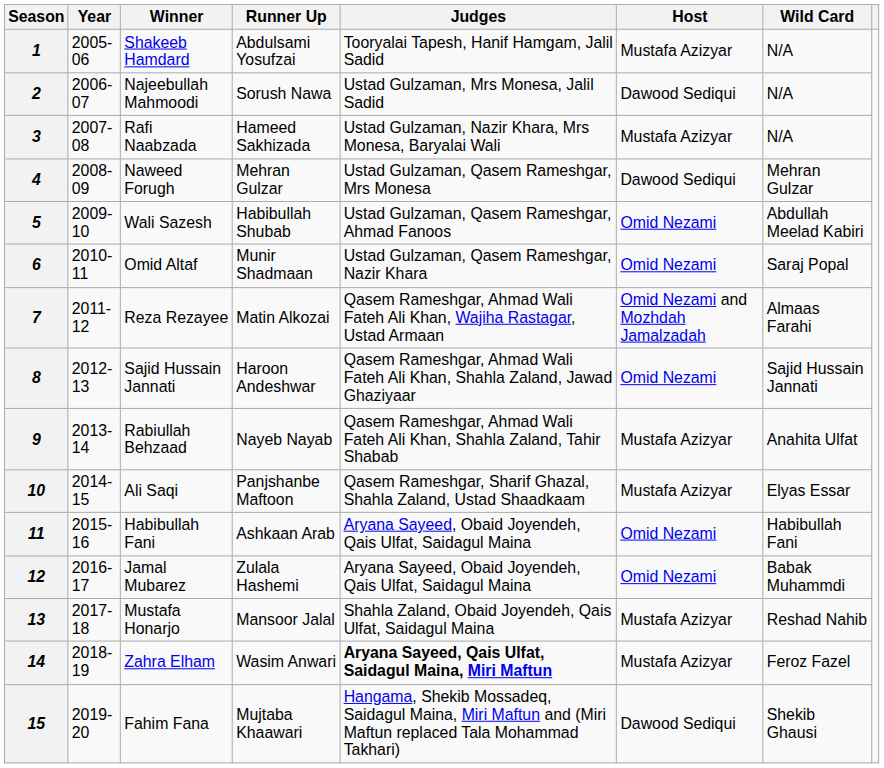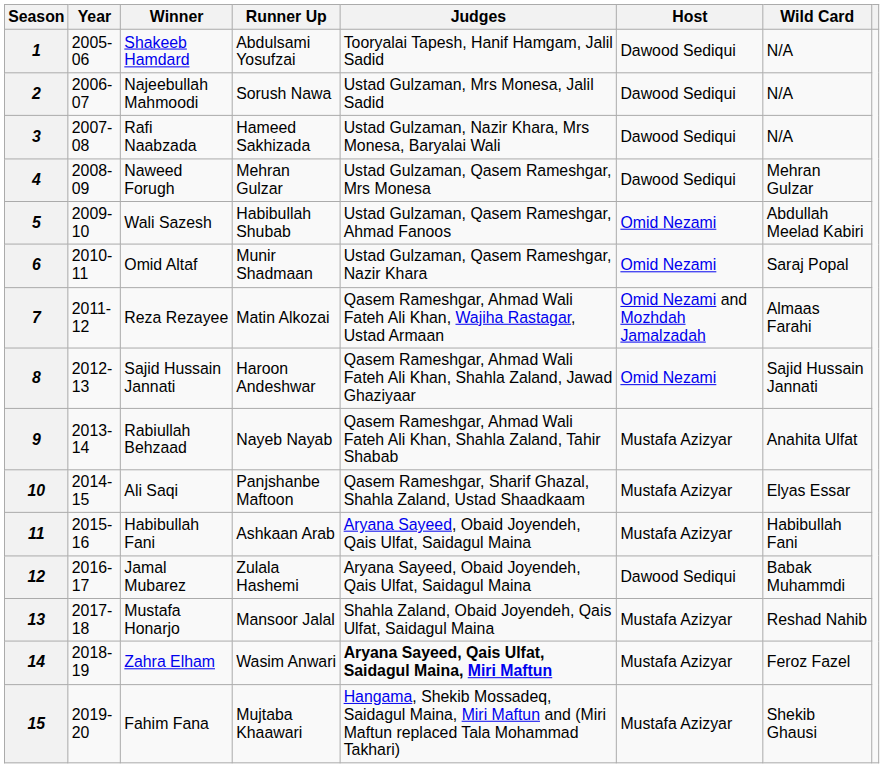 <table class="wikitable plainrowheaders sortable" style="margin-right: 0;">
 <tr>
 <th scope="col">Season</th>
 <th scope="col">Year</th>
 <th scope="col">Winner</th>
 <th scope="col">Runner Up</th>
 <th scope="col">Judges</th>
 <th scope="col">Host</th>
 <th scope="col">Wild Card</th>
 <th scope="col" class="unsortable"></th>
 </tr>
 <tr>
 <th scope="row"><em>1</em></th>
 <td>2005-06</td>
 <td><a href='#'>Shakeeb Hamdard</a></td>
 <td>Abdulsami Yosufzai</td>
 <td>Tooryalai Tapesh, Hanif Hamgam, Jalil Sadid</td>
-<td>Mustafa Azizyar</td>
+<td>Dawood Sediqui</td>
 <td>N/A</td>
 </tr>
 <tr>
 <th scope="row"><em>2</em></th>
 <td>2006-07</td>
 <td>Najeebullah Mahmoodi</td>
 <td>Sorush Nawa</td>
 <td>Ustad Gulzaman, Mrs Monesa, Jalil Sadid</td>
 <td>Dawood Sediqui</td>
 <td>N/A</td>
 </tr>
 <tr>
 <th scope="row"><em>3</em></th>
 <td>2007-08</td>
 <td>Rafi Naabzada</td>
 <td>Hameed Sakhizada</td>
 <td>Ustad Gulzaman, Nazir Khara, Mrs Monesa, Baryalai Wali</td>
-<td>Mustafa Azizyar</td>
+<td>Dawood Sediqui</td>
 <td>N/A</td>
 </tr>
 <tr>
 <th scope="row"><em>4</em></th>
 <td>2008-09</td>
 <td>Naweed Forugh</td>
 <td>Mehran Gulzar</td>
 <td>Ustad Gulzaman, Qasem Rameshgar, Mrs Monesa</td>
 <td>Dawood Sediqui</td>
 <td>Mehran Gulzar</td>
 </tr>
 <tr>
 <th scope="row"><em>5</em></th>
 <td>2009-10</td>
 <td>Wali Sazesh</td>
 <td>Habibullah Shubab</td>
 <td>Ustad Gulzaman, Qasem Rameshgar, Ahmad Fanoos</td>
 <td><a href='#'>Omid Nezami</a></td>
 <td>Abdullah Meelad Kabiri</td>
 </tr>
 <tr>
 <th scope="row"><em>6</em></th>
 <td>2010-11</td>
 <td>Omid Altaf</td>
 <td>Munir Shadmaan</td>
 <td>Ustad Gulzaman, Qasem Rameshgar, Nazir Khara</td>
 <td><a href='#'>Omid Nezami</a></td>
 <td>Saraj Popal</td>
 </tr>
 <tr>
 <th scope="row"><em>7</em></th>
 <td>2011-12</td>
 <td>Reza Rezayee</td>
 <td>Matin Alkozai</td>
 <td>Qasem Rameshgar, Ahmad Wali Fateh Ali Khan, <a href='#'>Wajiha Rastagar</a>, Ustad Armaan</td>
 <td><a href='#'>Omid Nezami</a> and <a href='#'>Mozhdah Jamalzadah</a></td>
 <td>Almaas Farahi</td>
 </tr>
 <tr>
 <th scope="row"><em>8</em></th>
 <td>2012-13</td>
 <td>Sajid Hussain Jannati</td>
 <td>Haroon Andeshwar</td>
 <td>Qasem Rameshgar, Ahmad Wali Fateh Ali Khan, Shahla Zaland, Jawad Ghaziyaar</td>
 <td><a href='#'>Omid Nezami</a></td>
 <td>Sajid Hussain Jannati</td>
 </tr>
 <tr>
 <th scope="row"><em>9</em></th>
 <td>2013-14</td>
 <td>Rabiullah Behzaad</td>
 <td>Nayeb Nayab</td>
 <td>Qasem Rameshgar, Ahmad Wali Fateh Ali Khan, Shahla Zaland, Tahir Shabab</td>
 <td>Mustafa Azizyar</td>
 <td>Anahita Ulfat</td>
 </tr>
 <tr>
 <th scope="row"><em>10</em></th>
 <td>2014-15</td>
 <td>Ali Saqi</td>
 <td>Panjshanbe Maftoon</td>
 <td>Qasem Rameshgar, Sharif Ghazal, Shahla Zaland, Ustad Shaadkaam</td>
 <td>Mustafa Azizyar</td>
 <td>Elyas Essar</td>
 </tr>
 <tr>
 <th scope="row"><em>11</em></th>
 <td>2015-16</td>
 <td>Habibullah Fani</td>
 <td>Ashkaan Arab</td>
 <td><a href='#'>Aryana Sayeed</a>, Obaid Joyendeh, Qais Ulfat, Saidagul Maina</td>
-<td><a href='#'>Omid Nezami</a></td>
+<td>Mustafa Azizyar</td>
 <td>Habibullah Fani</td>
 </tr>
 <tr>
 <th scope="row"><em>12</em></th>
 <td>2016-17</td>
 <td>Jamal Mubarez</td>
 <td>Zulala Hashemi</td>
 <td>Aryana Sayeed, Obaid Joyendeh, Qais Ulfat, Saidagul Maina</td>
-<td><a href='#'>Omid Nezami</a></td>
+<td>Dawood Sediqui</td>
 <td>Babak Muhammdi</td>
 </tr>
 <tr>
 <th scope="row"><em>13</em></th>
 <td>2017-18</td>
 <td>Mustafa Honarjo</td>
 <td>Mansoor Jalal</td>
 <td>Shahla Zaland, Obaid Joyendeh, Qais Ulfat, Saidagul Maina</td>
 <td>Mustafa Azizyar</td>
 <td>Reshad Nahib</td>
 </tr>
 <tr>
 <th scope="row"><em>14</em></th>
 <td>2018-19</td>
 <td><a href='#'>Zahra Elham</a></td>
 <td>Wasim Anwari</td>
 <td><strong>Aryana Sayeed, Qais Ulfat, Saidagul Maina, <a href='#'>Miri Maftun</a></strong></td>
 <td>Mustafa Azizyar</td>
 <td>Feroz Fazel</td>
 </tr>
 <tr>
 <th scope="row"><em>15</em></th>
 <td>2019-20</td>
 <td>Fahim Fana</td>
 <td>Mujtaba Khaawari</td>
 <td><a href='#'>Hangama</a>, Shekib Mossadeq, Saidagul Maina, <a href='#'>Miri Maftun</a> and (Miri Maftun replaced Tala Mohammad Takhari)</td>
-<td>Dawood Sediqui</td>
+<td>Mustafa Azizyar</td>
 <td>Shekib Ghausi</td>
 </tr>
 </table>
